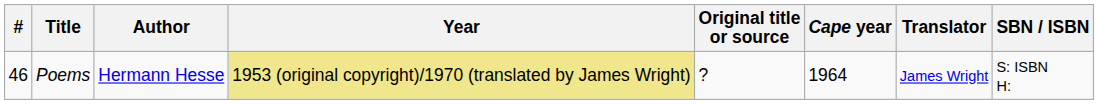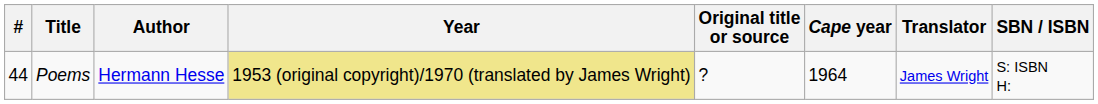 <table class="wikitable sortable centre">
 <tr>
 <th scope=col>#</th>
 <th scope=col class="unsortable">Title</th>
 <th scope=col class="unsortable">Author</th>
 <th scope=col>Year</th>
 <th scope=col class="unsortable">Original title<br>or source</th>
 <th scope=col class="unsortable"><em>Cape</em> year</th>
 <th scope=col class="unsortable">Translator</th>
 <th scope=col>SBN / ISBN</th>
 </tr>
 <tr --------------------------------->
-<td align="right">46</td>
+<td align="right">44</td>
 <td><em>Poems</em> </td>
 <td><a href='#'>Hermann Hesse</a></td>
 <td style="background: khaki;">1953 (original copyright)/1970 (translated by James Wright)</td>
 <td>?</td>
 <td>1964</td>
 <td><small><a href='#'>James Wright</a></small></td>
 <td><small>S: ISBN <br>H: </small></td>
 </tr>
 </table>
